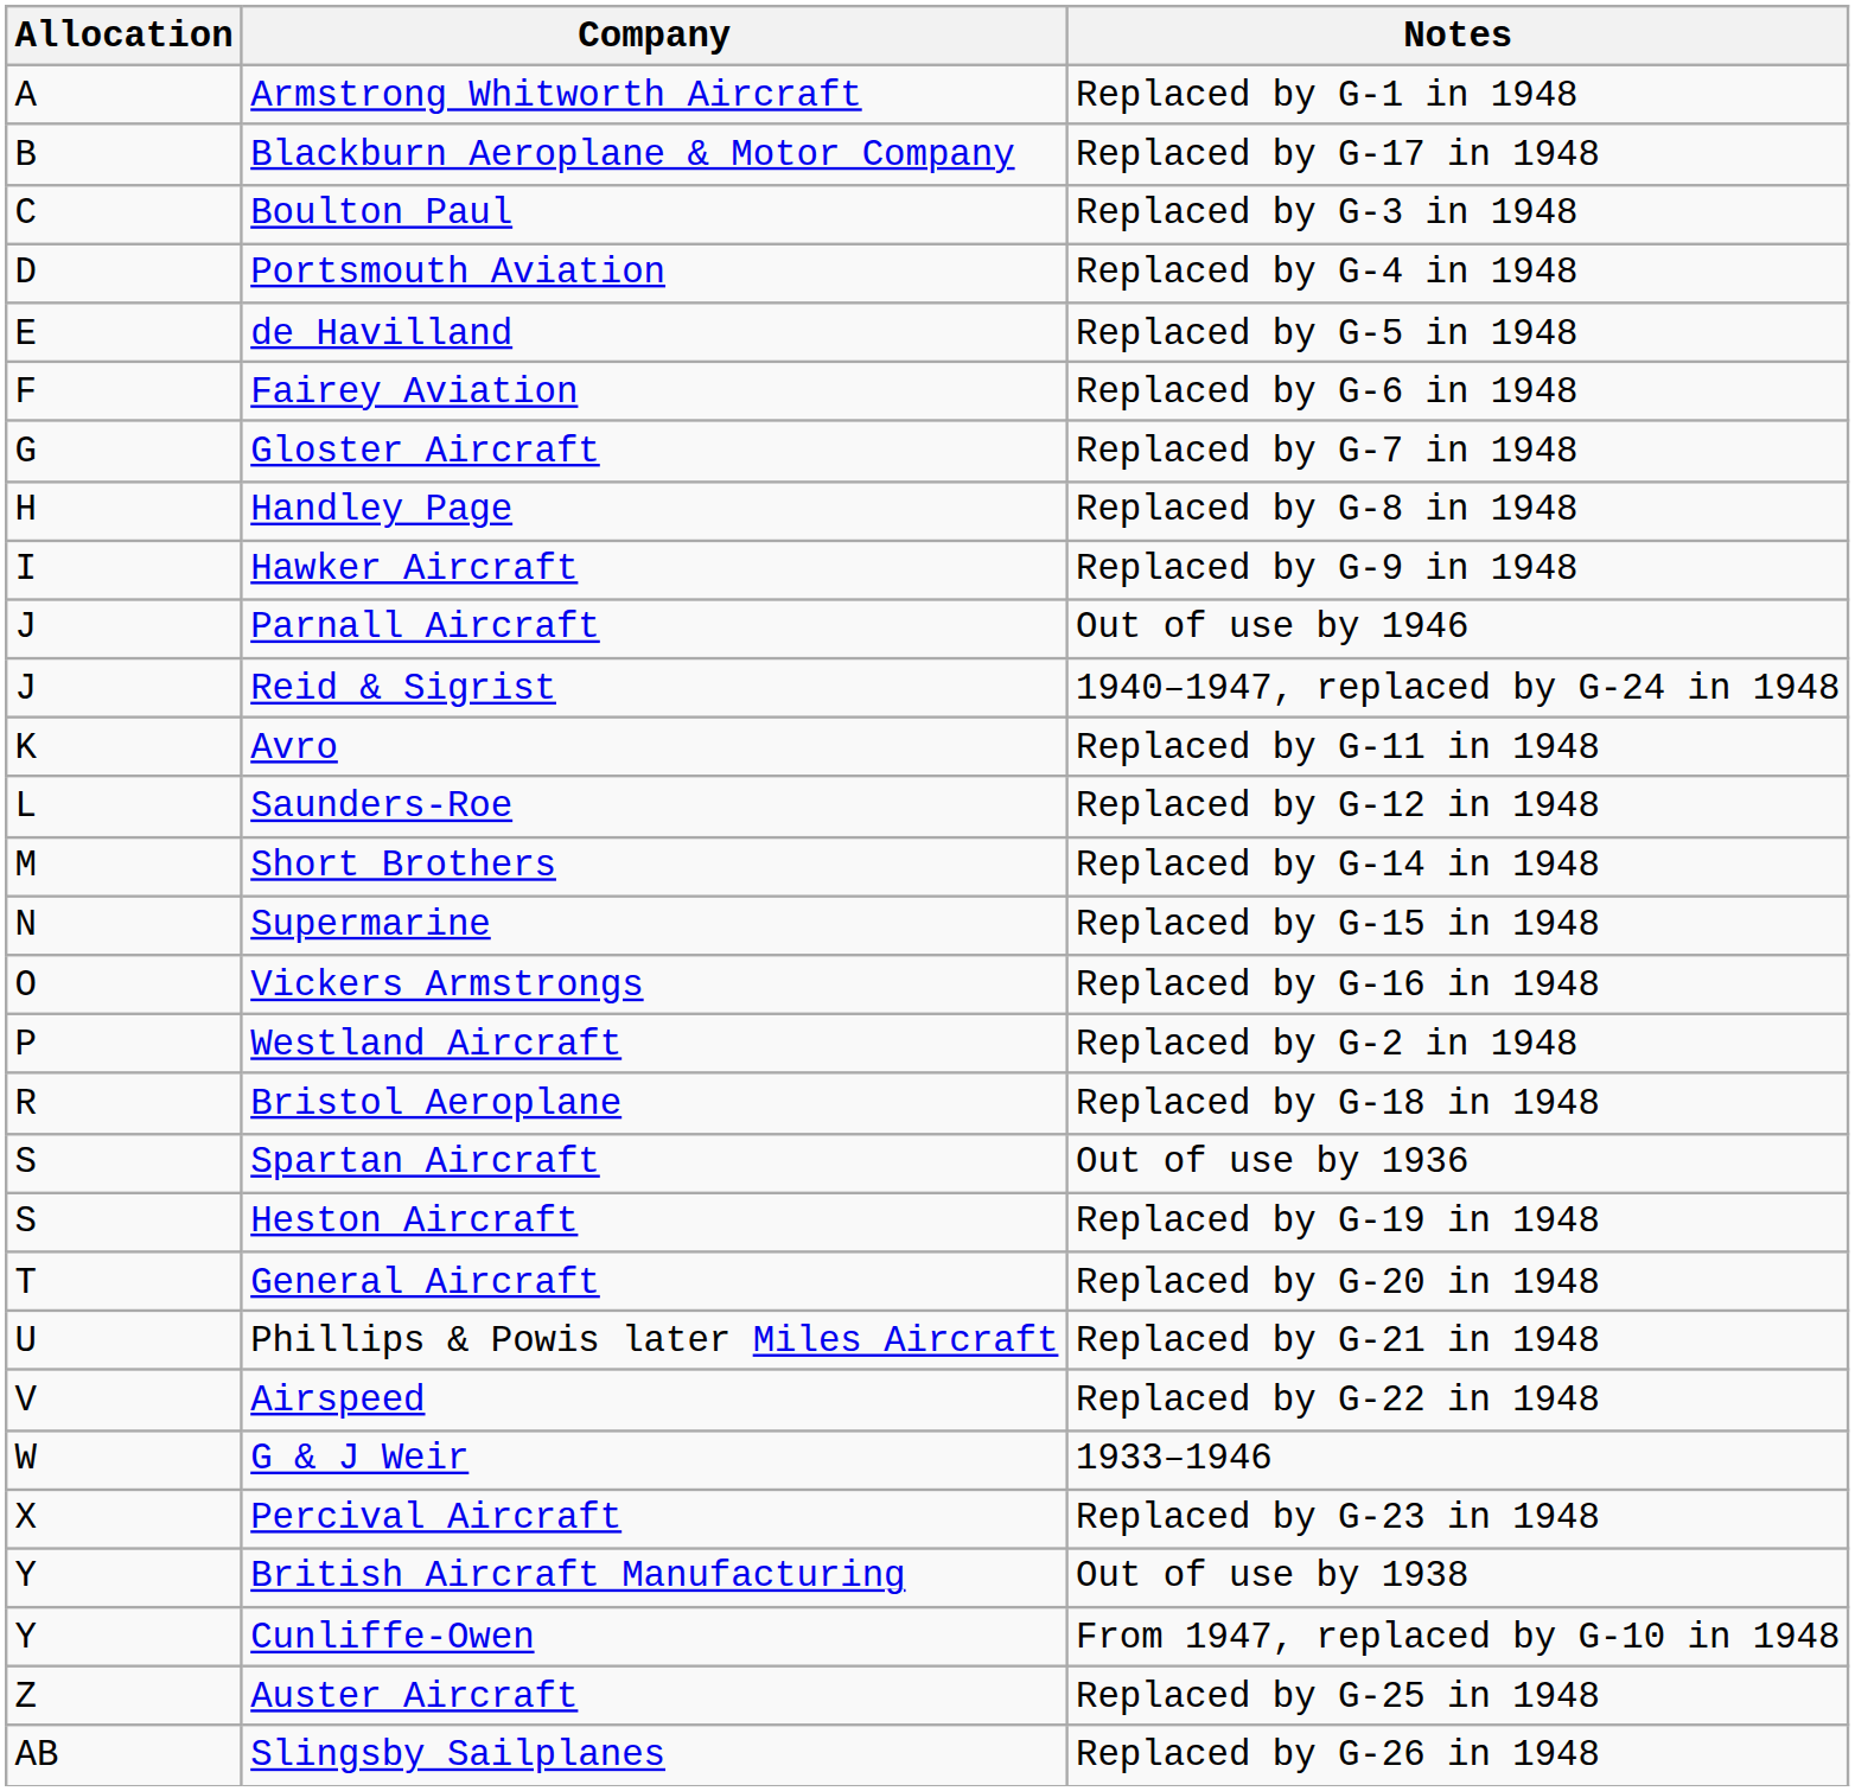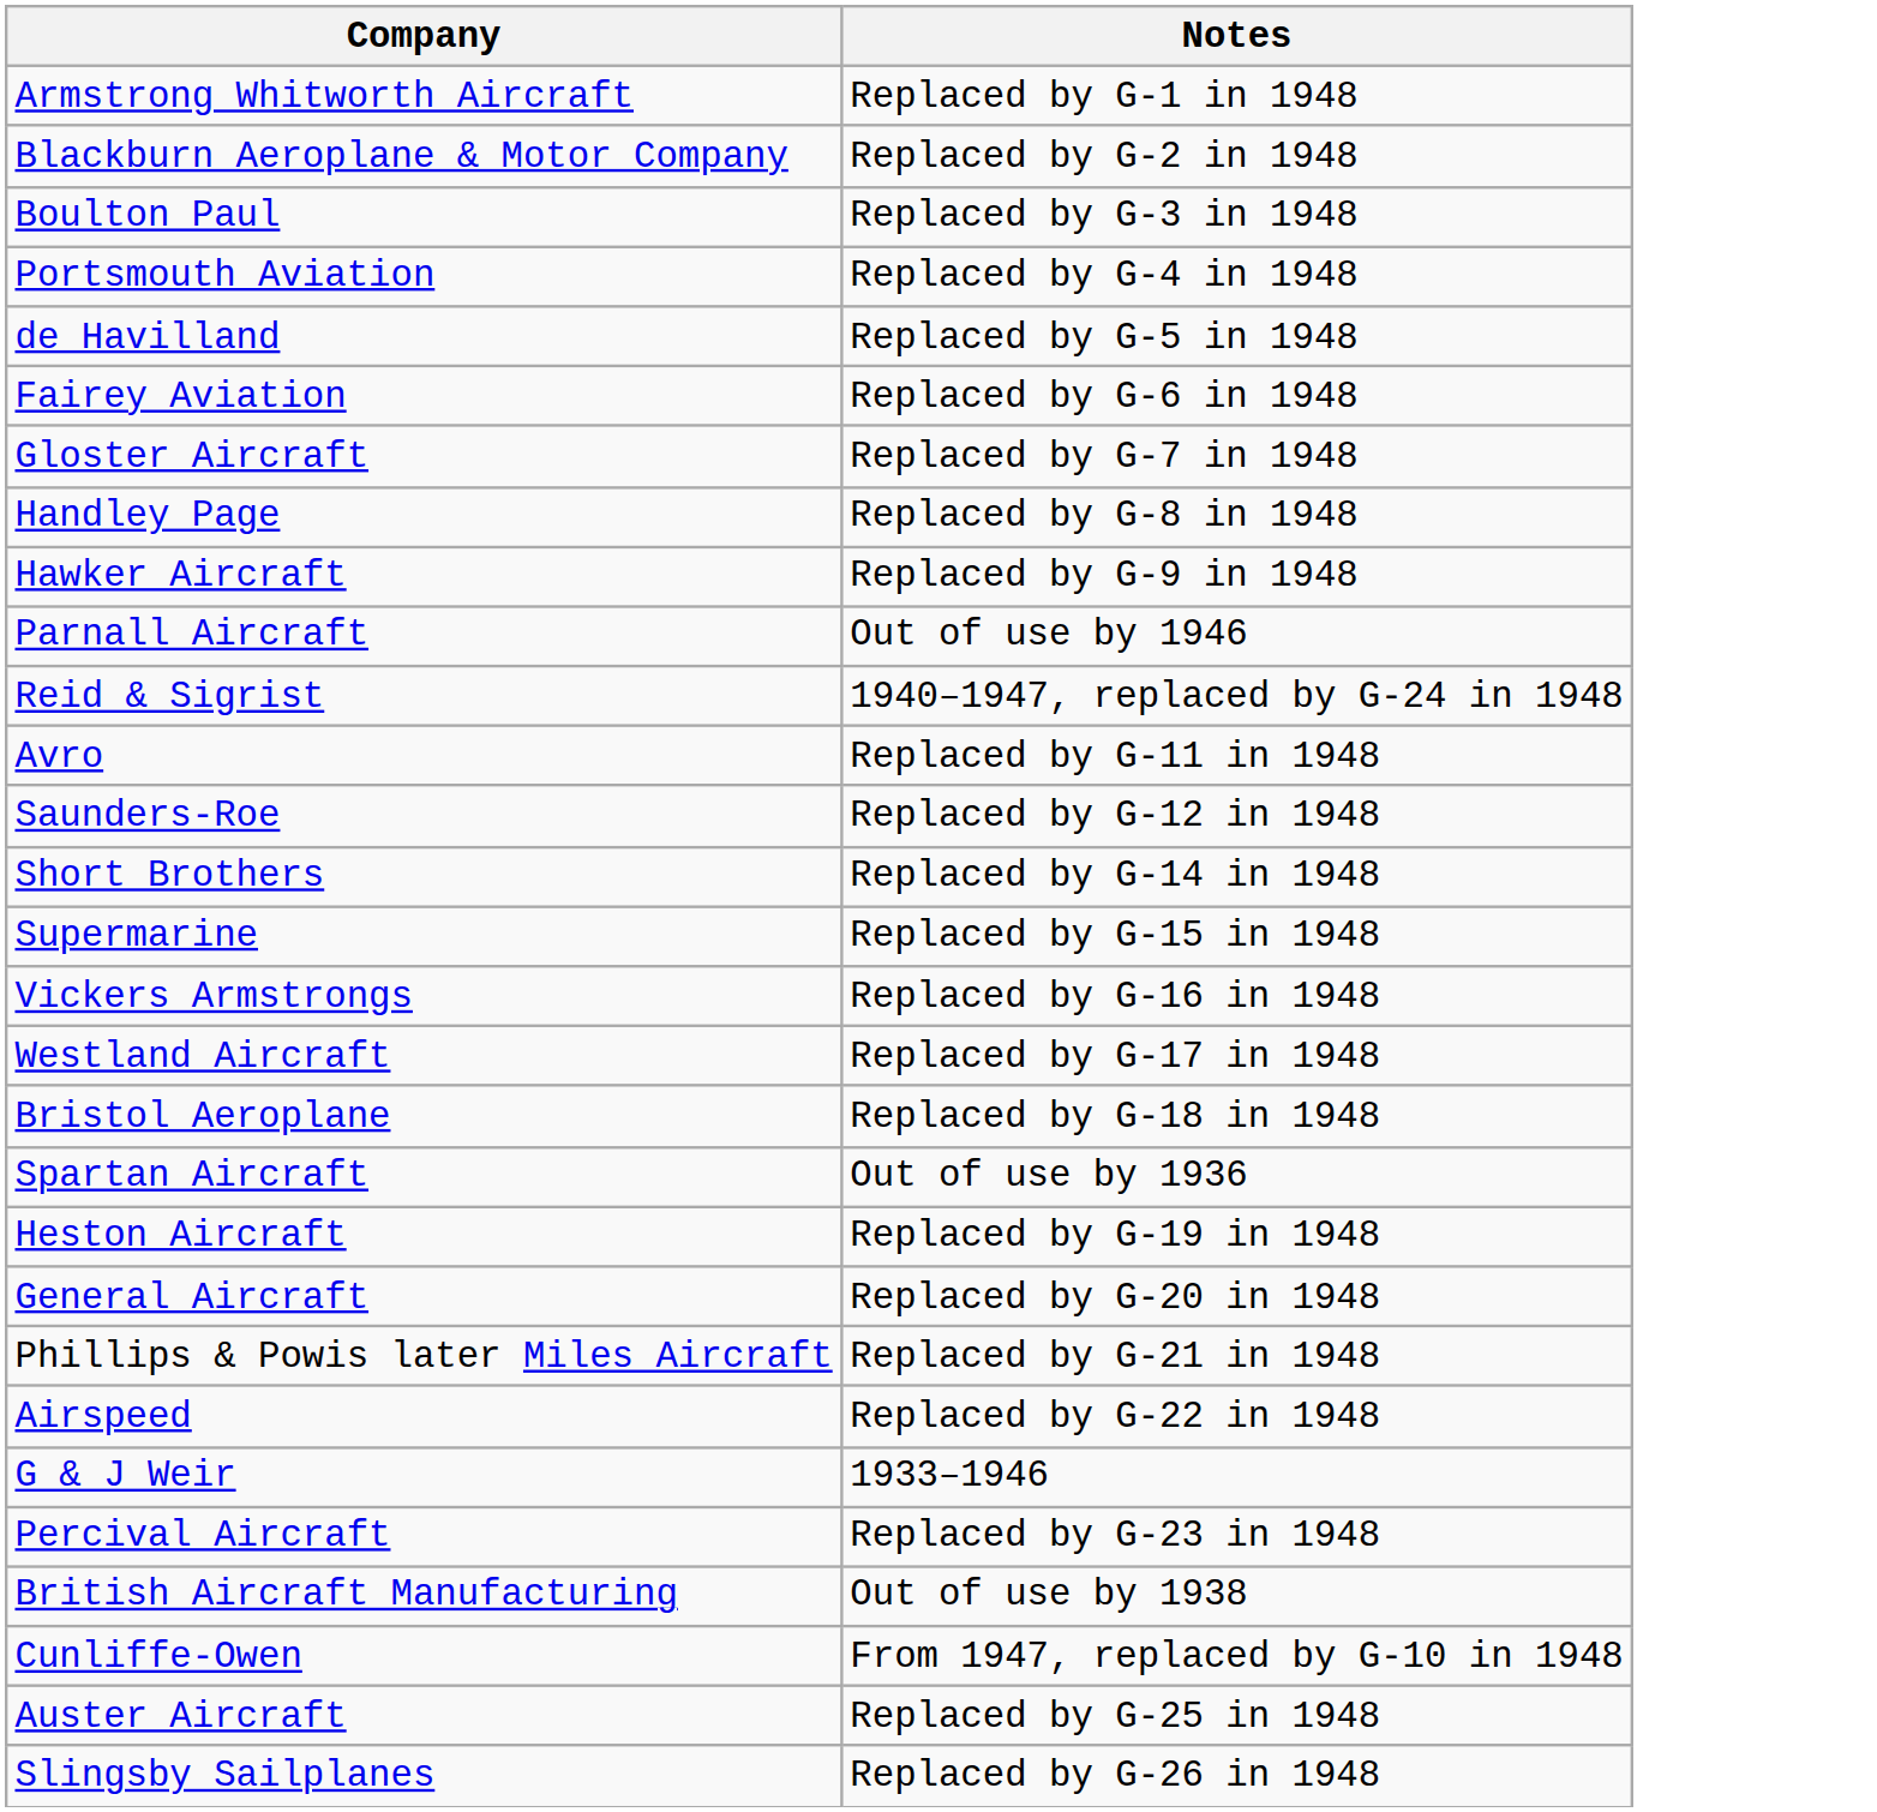 <table class="wikitable">
 <tr>
-<th>Allocation</th>
 <th>Company</th>
 <th>Notes</th>
 </tr>
 <tr>
-<td>A</td>
 <td><a href='#'>Armstrong Whitworth Aircraft</a></td>
 <td>Replaced by G-1 in 1948</td>
 </tr>
 <tr>
-<td>B</td>
 <td><a href='#'>Blackburn Aeroplane & Motor Company</a></td>
-<td>Replaced by G-17 in 1948</td>
+<td>Replaced by G-2 in 1948</td>
 </tr>
 <tr>
-<td>C</td>
 <td><a href='#'>Boulton Paul</a></td>
 <td>Replaced by G-3 in 1948</td>
 </tr>
 <tr>
-<td>D</td>
 <td><a href='#'>Portsmouth Aviation</a></td>
 <td>Replaced by G-4 in 1948</td>
 </tr>
 <tr>
-<td>E</td>
 <td><a href='#'>de Havilland</a></td>
 <td>Replaced by G-5 in 1948</td>
 </tr>
 <tr>
-<td>F</td>
 <td><a href='#'>Fairey Aviation</a></td>
 <td>Replaced by G-6 in 1948</td>
 </tr>
 <tr>
-<td>G</td>
 <td><a href='#'>Gloster Aircraft</a></td>
 <td>Replaced by G-7 in 1948</td>
 </tr>
 <tr>
-<td>H</td>
 <td><a href='#'>Handley Page</a></td>
 <td>Replaced by G-8 in 1948</td>
 </tr>
 <tr>
-<td>I</td>
 <td><a href='#'>Hawker Aircraft</a></td>
 <td>Replaced by G-9 in 1948</td>
 </tr>
 <tr>
-<td>J</td>
 <td><a href='#'>Parnall Aircraft</a></td>
 <td>Out of use by 1946</td>
 </tr>
 <tr>
-<td>J</td>
 <td><a href='#'>Reid & Sigrist</a></td>
 <td>1940–1947, replaced by G-24 in 1948</td>
 </tr>
 <tr>
-<td>K</td>
 <td><a href='#'>Avro</a></td>
 <td>Replaced by G-11 in 1948</td>
 </tr>
 <tr>
-<td>L</td>
 <td><a href='#'>Saunders-Roe</a></td>
 <td>Replaced by G-12 in 1948</td>
 </tr>
 <tr>
-<td>M</td>
 <td><a href='#'>Short Brothers</a></td>
 <td>Replaced by G-14 in 1948</td>
 </tr>
 <tr>
-<td>N</td>
 <td><a href='#'>Supermarine</a></td>
 <td>Replaced by G-15 in 1948</td>
 </tr>
 <tr>
-<td>O</td>
 <td><a href='#'>Vickers Armstrongs</a></td>
 <td>Replaced by G-16 in 1948</td>
 </tr>
 <tr>
-<td>P</td>
 <td><a href='#'>Westland Aircraft</a></td>
-<td>Replaced by G-2 in 1948</td>
+<td>Replaced by G-17 in 1948</td>
 </tr>
 <tr>
-<td>R</td>
 <td><a href='#'>Bristol Aeroplane</a></td>
 <td>Replaced by G-18 in 1948</td>
 </tr>
 <tr>
-<td>S</td>
 <td><a href='#'>Spartan Aircraft</a></td>
 <td>Out of use by 1936</td>
 </tr>
 <tr>
-<td>S</td>
 <td><a href='#'>Heston Aircraft</a></td>
 <td>Replaced by G-19 in 1948</td>
 </tr>
 <tr>
-<td>T</td>
 <td><a href='#'>General Aircraft</a></td>
 <td>Replaced by G-20 in 1948</td>
 </tr>
 <tr>
-<td>U</td>
 <td>Phillips & Powis later <a href='#'>Miles Aircraft</a></td>
 <td>Replaced by G-21 in 1948</td>
 </tr>
 <tr>
-<td>V</td>
 <td><a href='#'>Airspeed</a></td>
 <td>Replaced by G-22 in 1948</td>
 </tr>
 <tr>
-<td>W</td>
 <td><a href='#'>G & J Weir</a></td>
 <td>1933–1946</td>
 </tr>
 <tr>
-<td>X</td>
 <td><a href='#'>Percival Aircraft</a></td>
 <td>Replaced by G-23 in 1948</td>
 </tr>
 <tr>
-<td>Y</td>
 <td><a href='#'>British Aircraft Manufacturing</a></td>
 <td>Out of use by 1938</td>
 </tr>
 <tr>
-<td>Y</td>
 <td><a href='#'>Cunliffe-Owen</a></td>
 <td>From 1947, replaced by G-10 in 1948</td>
 </tr>
 <tr>
-<td>Z</td>
 <td><a href='#'>Auster Aircraft</a></td>
 <td>Replaced by G-25 in 1948</td>
 </tr>
 <tr>
-<td>AB</td>
 <td><a href='#'>Slingsby Sailplanes</a></td>
 <td>Replaced by G-26 in 1948</td>
 </tr>
 </table>
